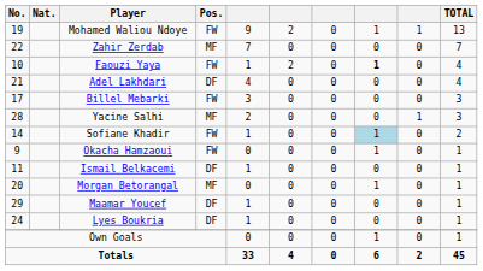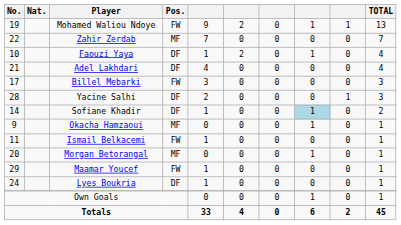 <table class="wikitable sortable alternance"  style="font-size:85%; text-align:center; line-height:14px; width:60%;">
 <tr>
 <th width=10>No.</th>
 <th width=10>Nat.</th>
 <th width=140>Player</th>
 <th width=10>Pos.</th>
 <th width=40></th>
 <th width=40></th>
 <th width=40></th>
 <th width=40></th>
 <th width=40></th>
 <th width=10>TOTAL</th>
 </tr>
 <tr>
 <td>19</td>
 <td></td>
 <td>Mohamed Waliou Ndoye</td>
 <td>FW</td>
 <td>9</td>
 <td>2</td>
 <td>0</td>
 <td>1</td>
 <td>1</td>
 <td>13</td>
 </tr>
 <tr>
 <td>22</td>
 <td></td>
 <td><a href='#'>Zahir Zerdab</a></td>
 <td>MF</td>
 <td>7</td>
 <td>0</td>
 <td>0</td>
 <td>0</td>
 <td>0</td>
 <td>7</td>
 </tr>
 <tr>
 <td>10</td>
 <td></td>
 <td><a href='#'>Faouzi Yaya</a></td>
-<td>FW</td>
+<td>DF</td>
 <td>1</td>
 <td>2</td>
 <td>0</td>
-<td><strong>1</strong></td>
+<td>1</td>
 <td>0</td>
 <td>4</td>
 </tr>
 <tr>
 <td>21</td>
 <td></td>
 <td><a href='#'>Adel Lakhdari</a></td>
 <td>DF</td>
 <td>4</td>
 <td>0</td>
 <td>0</td>
 <td>0</td>
 <td>0</td>
 <td>4</td>
 </tr>
 <tr>
 <td>17</td>
 <td></td>
 <td><a href='#'>Billel Mebarki</a></td>
 <td>FW</td>
 <td>3</td>
 <td>0</td>
 <td>0</td>
 <td>0</td>
 <td>0</td>
 <td>3</td>
 </tr>
 <tr>
 <td>28</td>
 <td></td>
 <td>Yacine Salhi</td>
-<td>MF</td>
+<td>DF</td>
 <td>2</td>
 <td>0</td>
 <td>0</td>
 <td>0</td>
 <td>1</td>
 <td>3</td>
 </tr>
 <tr>
 <td>14</td>
 <td></td>
 <td>Sofiane Khadir</td>
-<td>FW</td>
+<td>DF</td>
 <td>1</td>
 <td>0</td>
 <td>0</td>
 <td style="background: lightblue;">1</td>
 <td>0</td>
 <td>2</td>
 </tr>
 <tr>
 <td>9</td>
 <td></td>
 <td><a href='#'>Okacha Hamzaoui</a></td>
-<td>FW</td>
+<td>MF</td>
 <td>0</td>
 <td>0</td>
 <td>0</td>
 <td>1</td>
 <td>0</td>
 <td>1</td>
 </tr>
 <tr>
 <td>11</td>
 <td></td>
 <td><a href='#'>Ismail Belkacemi</a></td>
-<td>DF</td>
+<td>FW</td>
 <td>1</td>
 <td>0</td>
 <td>0</td>
 <td>0</td>
 <td>0</td>
 <td>1</td>
 </tr>
 <tr>
 <td>20</td>
 <td></td>
 <td><a href='#'>Morgan Betorangal</a></td>
 <td>MF</td>
 <td>0</td>
 <td>0</td>
 <td>0</td>
 <td>1</td>
 <td>0</td>
 <td>1</td>
 </tr>
 <tr>
 <td>29</td>
 <td></td>
 <td><a href='#'>Maamar Youcef</a></td>
-<td>DF</td>
+<td>FW</td>
 <td>1</td>
 <td>0</td>
 <td>0</td>
 <td>0</td>
 <td>0</td>
 <td>1</td>
 </tr>
 <tr>
 <td>24</td>
 <td></td>
 <td><a href='#'>Lyes Boukria</a></td>
 <td>DF</td>
 <td>1</td>
 <td>0</td>
 <td>0</td>
 <td>0</td>
 <td>0</td>
 <td>1</td>
 </tr>
 <tr>
 </tr>
 <tr class="sortbottom">
 <td colspan="4">Own Goals</td>
 <td>0</td>
 <td>0</td>
 <td>0</td>
 <td>1</td>
 <td>0</td>
 <td>1</td>
 </tr>
 <tr class="sortbottom">
 <td colspan="4"><strong>Totals</strong></td>
 <td><strong>33</strong></td>
 <td><strong>4</strong></td>
 <td><strong>0</strong></td>
 <td><strong>6</strong></td>
 <td><strong>2</strong></td>
 <td><strong>45</strong></td>
 </tr>
 </table>
